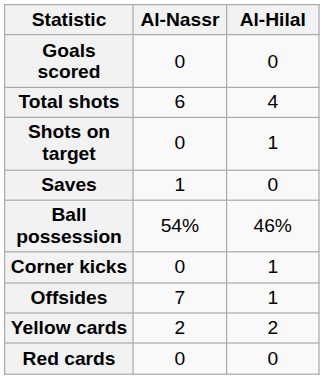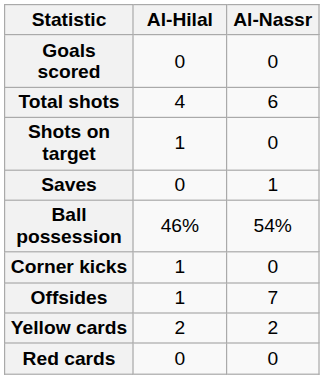 <table class="wikitable plainrowheaders" style="text-align:center">
 <tr>
 <th scope=col width=100>Statistic</th>
+<th scope=col width=70>Al-Hilal</th>
 <th scope=col width=70>Al-Nassr</th>
-<th scope=col width=70>Al-Hilal</th>
 </tr>
 <tr>
 <th scope=row>Goals scored</th>
 <td>0</td>
 <td>0</td>
 </tr>
 <tr>
 <th scope=row>Total shots</th>
+<td>4</td>
 <td>6</td>
-<td>4</td>
 </tr>
 <tr>
 <th scope=row>Shots on target</th>
+<td>1</td>
+<td>0</td>
+</tr>
+<tr>
+<th scope=row>Saves</th>
 <td>0</td>
 <td>1</td>
 </tr>
 <tr>
-<th scope=row>Saves</th>
+<th scope=row>Ball possession</th>
+<td>46%</td>
+<td>54%</td>
+</tr>
+<tr>
+<th scope=row>Corner kicks</th>
 <td>1</td>
 <td>0</td>
 </tr>
 <tr>
-<th scope=row>Ball possession</th>
-<td>54%</td>
-<td>46%</td>
-</tr>
-<tr>
-<th scope=row>Corner kicks</th>
-<td>0</td>
+<th scope=row>Offsides</th>
 <td>1</td>
-</tr>
-<tr>
-<th scope=row>Offsides</th>
 <td>7</td>
-<td>1</td>
 </tr>
 <tr>
 <th scope=row>Yellow cards</th>
 <td>2</td>
 <td>2</td>
 </tr>
 <tr>
 <th scope=row>Red cards</th>
 <td>0</td>
 <td>0</td>
 </tr>
 </table>
